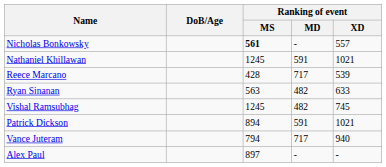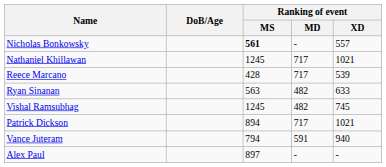 <table class="wikitable" style="width:600px; font-size:95%;">
 <tr>
 <th rowspan="2" align="left">Name</th>
 <th rowspan="2" align="left">DoB/Age</th>
 <th colspan="3" align="center">Ranking of event</th>
 </tr>
 <tr>
 <th align="center">MS</th>
 <th>MD</th>
 <th align="center">XD</th>
 </tr>
 <tr>
 <td><a href='#'>Nicholas Bonkowsky</a></td>
 <td></td>
 <td><strong>561</strong></td>
 <td>-</td>
 <td>557</td>
 </tr>
 <tr>
 <td><a href='#'>Nathaniel Khillawan</a></td>
 <td></td>
 <td>1245</td>
-<td>591</td>
+<td>717</td>
 <td>1021</td>
 </tr>
 <tr>
 <td><a href='#'>Reece Marcano</a></td>
 <td></td>
 <td>428</td>
 <td>717</td>
 <td>539</td>
 </tr>
 <tr>
 <td><a href='#'>Ryan Sinanan</a></td>
 <td></td>
 <td>563</td>
 <td>482</td>
 <td>633</td>
 </tr>
 <tr>
 <td><a href='#'>Vishal Ramsubhag</a></td>
 <td></td>
 <td>1245</td>
 <td>482</td>
 <td>745</td>
 </tr>
 <tr>
 <td><a href='#'>Patrick Dickson</a></td>
 <td></td>
 <td>894</td>
-<td>591</td>
+<td>717</td>
 <td>1021</td>
 </tr>
 <tr>
 <td><a href='#'>Vance Juteram</a></td>
 <td></td>
 <td>794</td>
-<td>717</td>
+<td>591</td>
 <td>940</td>
 </tr>
 <tr>
 <td><a href='#'>Alex Paul</a></td>
 <td></td>
 <td>897</td>
 <td>-</td>
 <td>-</td>
 </tr>
 </table>
